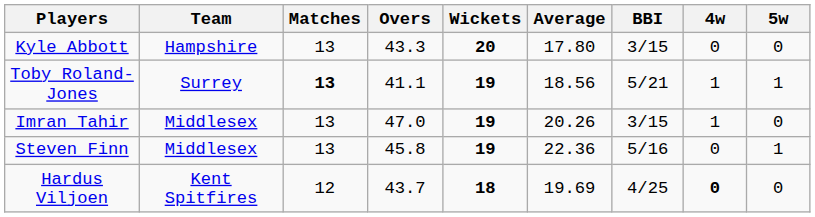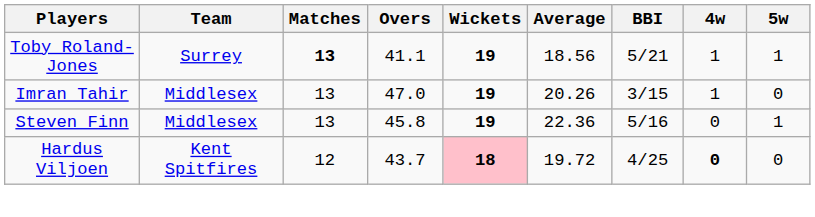 <table class="wikitable" style="text-align:center">
 <tr>
 <th width=125>Players</th>
 <th width=125>Team</th>
 <th width=60>Matches</th>
 <th width=60>Overs</th>
 <th width=60>Wickets</th>
 <th width=60>Average</th>
 <th width=60>BBI</th>
 <th width=60>4w</th>
 <th width=60>5w</th>
-</tr>
-<tr>
-<td><a href='#'>Kyle Abbott</a></td>
-<td><a href='#'>Hampshire</a></td>
-<td>13</td>
-<td>43.3</td>
-<td><strong>20</strong></td>
-<td>17.80</td>
-<td>3/15</td>
-<td>0</td>
-<td>0</td>
 </tr>
 <tr>
 <td><a href='#'>Toby Roland-Jones</a></td>
 <td><a href='#'>Surrey</a></td>
 <td><strong>13</strong></td>
 <td>41.1</td>
 <td><strong>19</strong></td>
 <td>18.56</td>
 <td>5/21</td>
 <td>1</td>
 <td>1</td>
 </tr>
 <tr>
 <td><a href='#'>Imran Tahir</a></td>
 <td><a href='#'>Middlesex</a></td>
 <td>13</td>
 <td>47.0</td>
 <td><strong>19</strong></td>
 <td>20.26</td>
 <td>3/15</td>
 <td>1</td>
 <td>0</td>
 </tr>
 <tr>
 <td><a href='#'>Steven Finn</a></td>
 <td><a href='#'>Middlesex</a></td>
 <td>13</td>
 <td>45.8</td>
 <td><strong>19</strong></td>
 <td>22.36</td>
 <td>5/16</td>
 <td>0</td>
 <td>1</td>
 </tr>
 <tr>
 <td><a href='#'>Hardus Viljoen</a></td>
 <td><a href='#'>Kent Spitfires</a></td>
 <td>12</td>
 <td>43.7</td>
-<td><strong>18</strong></td>
-<td>19.69</td>
+<td style="background: pink;"><strong>18</strong></td>
+<td>19.72</td>
 <td>4/25</td>
 <td><strong>0</strong></td>
 <td>0</td>
 </tr>
 </table>
